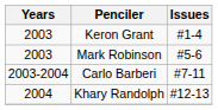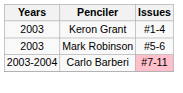 <table class="wikitable" style="vertical-align:text-top">
 <tr>
 <th>Years</th>
 <th>Penciler</th>
 <th>Issues</th>
 </tr>
 <tr>
 <td align="center">2003</td>
 <td align="center">Keron Grant</td>
 <td align="center">#1-4</td>
 </tr>
 <tr>
 <td align="center">2003</td>
 <td align="center">Mark Robinson</td>
 <td align="center">#5-6</td>
 </tr>
 <tr>
 <td align="center">2003-2004</td>
 <td align="center">Carlo Barberi</td>
-<td align="center">#7-11</td>
-</tr>
-<tr>
-<td align="center">2004</td>
-<td align="center">Khary Randolph</td>
-<td align="center">#12-13</td>
+<td align="center" style="background: pink;">#7-11</td>
 </tr>
 <tr>
 </tr>
 </table>
